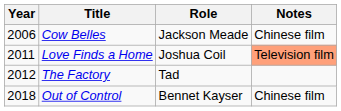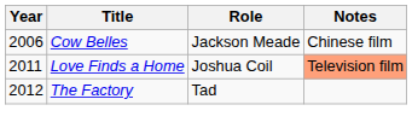 <table class="wikitable sortable">
 <tr>
 <th>Year</th>
 <th>Title</th>
 <th>Role</th>
 <th class="unsortable">Notes</th>
 </tr>
 <tr>
 <td>2006</td>
 <td><em><a href='#'>Cow Belles</a></em></td>
 <td>Jackson Meade</td>
 <td>Chinese film</td>
 </tr>
 <tr>
 <td>2011</td>
 <td><em><a href='#'>Love Finds a Home</a></em></td>
 <td>Joshua Coil</td>
 <td style="background: lightsalmon;">Television film</td>
 </tr>
 <tr>
 <td>2012</td>
 <td><em><a href='#'>The Factory</a></em></td>
 <td>Tad</td>
 <td></td>
 </tr>
-<tr>
-<td>2018</td>
-<td><em><a href='#'>Out of Control</a></em></td>
-<td>Bennet Kayser</td>
-<td>Chinese film</td>
-</tr>
 </table>
